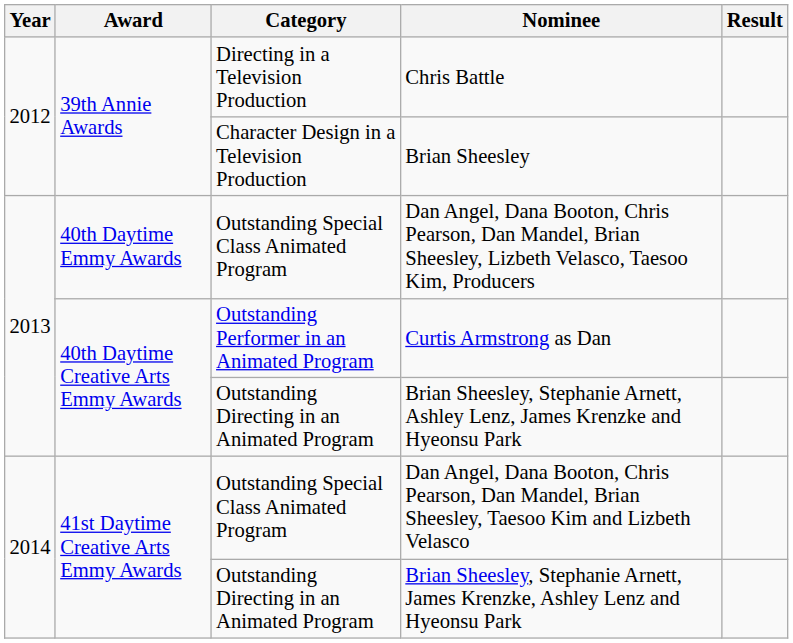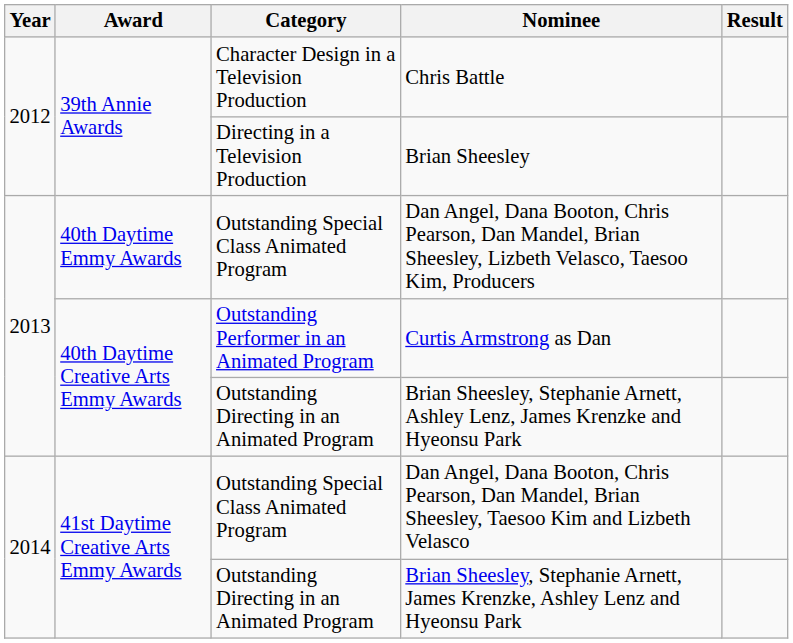 <table class="wikitable sortable">
 <tr>
 <th>Year</th>
 <th>Award</th>
 <th>Category</th>
 <th>Nominee</th>
 <th>Result</th>
 </tr>
 <tr>
 <td rowspan="2">2012</td>
 <td rowspan="2"><a href='#'>39th Annie Awards</a></td>
-<td>Directing in a Television Production</td>
+<td>Character Design in a Television Production</td>
 <td>Chris Battle</td>
 <td></td>
 </tr>
 <tr>
-<td>Character Design in a Television Production</td>
+<td>Directing in a Television Production</td>
 <td>Brian Sheesley</td>
 <td></td>
 </tr>
 <tr>
 <td rowspan="3">2013</td>
 <td><a href='#'>40th Daytime Emmy Awards</a></td>
 <td>Outstanding Special Class Animated Program</td>
 <td>Dan Angel, Dana Booton, Chris Pearson, Dan Mandel, Brian Sheesley, Lizbeth Velasco, Taesoo Kim, Producers</td>
 <td></td>
 </tr>
 <tr>
 <td rowspan="2"><a href='#'>40th Daytime Creative Arts Emmy Awards</a></td>
 <td><a href='#'>Outstanding Performer in an Animated Program</a></td>
 <td><a href='#'>Curtis Armstrong</a> as Dan</td>
 <td></td>
 </tr>
 <tr>
 <td>Outstanding Directing in an Animated Program</td>
 <td>Brian Sheesley, Stephanie Arnett, Ashley Lenz, James Krenzke and Hyeonsu Park</td>
 <td></td>
 </tr>
 <tr>
 <td rowspan="2">2014</td>
 <td rowspan="2"><a href='#'>41st Daytime Creative Arts Emmy Awards</a></td>
 <td>Outstanding Special Class Animated Program</td>
 <td>Dan Angel, Dana Booton, Chris Pearson, Dan Mandel, Brian Sheesley, Taesoo	Kim and Lizbeth	Velasco</td>
 <td></td>
 </tr>
 <tr>
 <td>Outstanding Directing in an Animated Program</td>
 <td><a href='#'>Brian Sheesley</a>, Stephanie	Arnett,	James Krenzke, Ashley Lenz and Hyeonsu Park</td>
 <td></td>
 </tr>
 </table>
